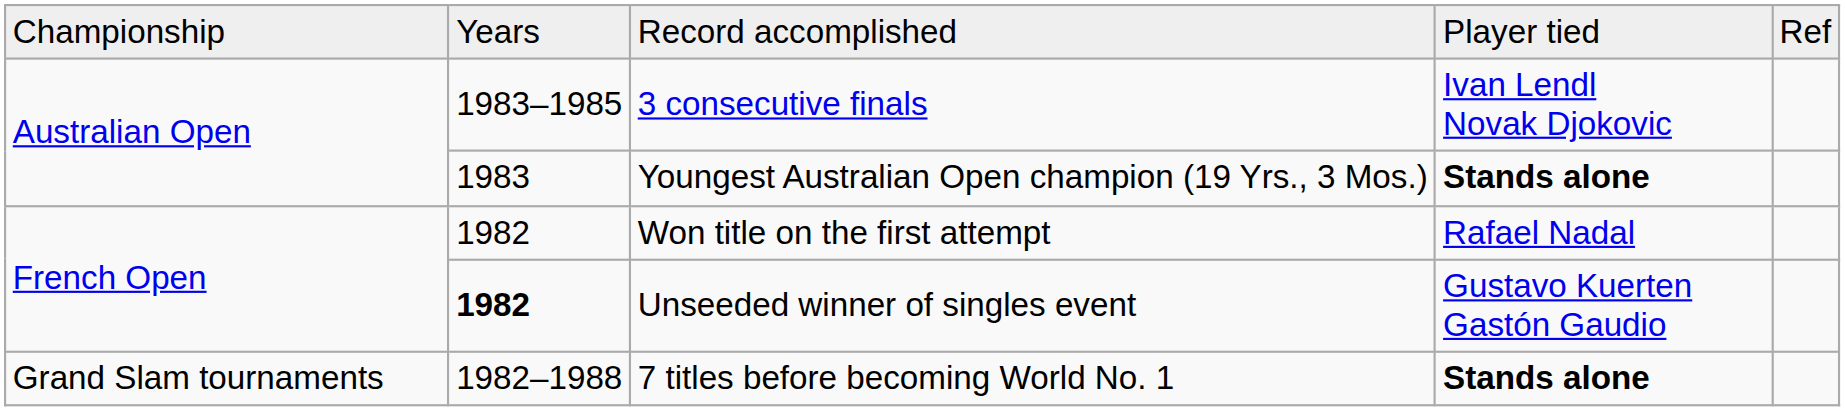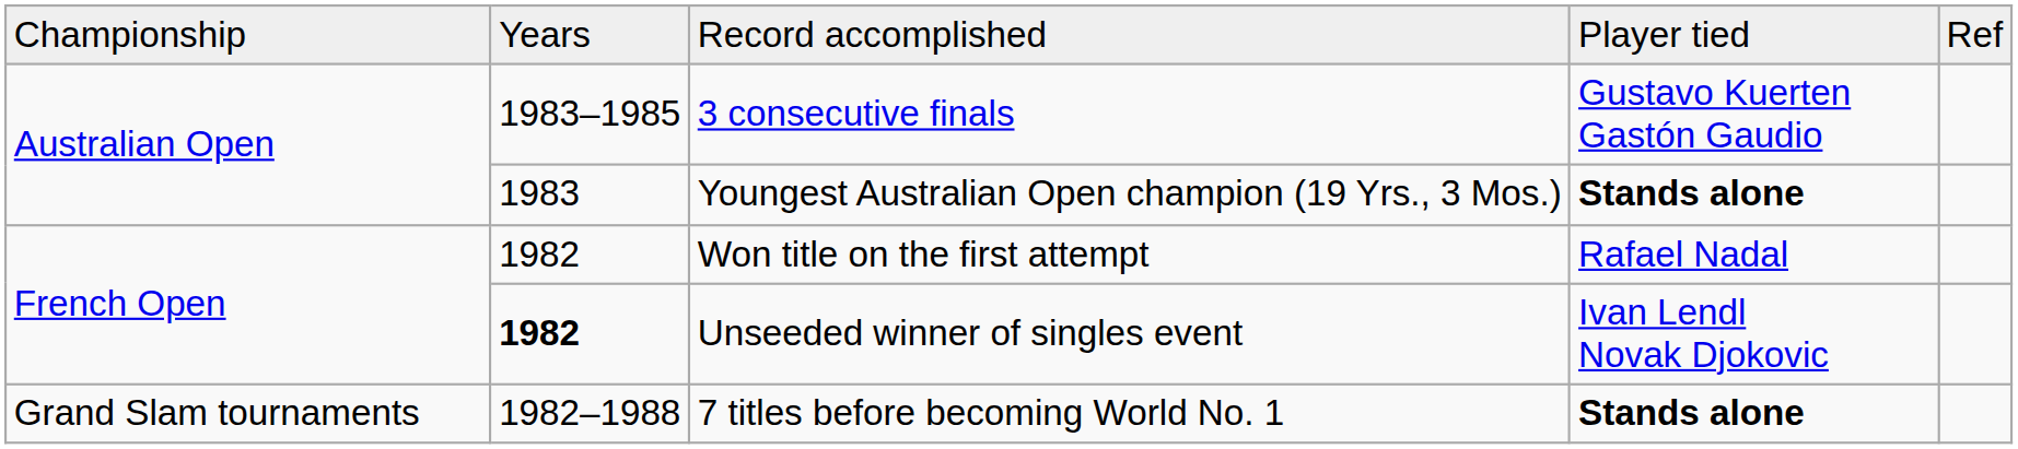 <table class=wikitable style=font-size:97%>
 <tr bgcolor="#efefef">
 <td width=200>Championship</td>
 <td>Years</td>
 <td>Record accomplished</td>
 <td width=150>Player tied</td>
 <td>Ref</td>
 </tr>
 <tr>
 <td rowspan="2"><a href='#'>Australian Open</a></td>
 <td>1983–1985</td>
 <td><a href='#'>3 consecutive finals</a></td>
-<td><a href='#'>Ivan Lendl</a><br><a href='#'>Novak Djokovic</a></td>
+<td><a href='#'>Gustavo Kuerten</a><br><a href='#'>Gastón Gaudio</a></td>
 <td></td>
 </tr>
 <tr>
 <td>1983</td>
 <td>Youngest Australian Open champion (19 Yrs., 3 Mos.)</td>
 <td><strong>Stands alone</strong></td>
 <td></td>
 </tr>
 <tr>
 <td rowspan="2"><a href='#'>French Open</a></td>
 <td>1982</td>
 <td>Won title on the first attempt</td>
 <td><a href='#'>Rafael Nadal</a></td>
 <td></td>
 </tr>
 <tr>
 <td><strong>1982</strong></td>
 <td>Unseeded winner of singles event</td>
-<td><a href='#'>Gustavo Kuerten</a><br><a href='#'>Gastón Gaudio</a></td>
+<td><a href='#'>Ivan Lendl</a><br><a href='#'>Novak Djokovic</a></td>
 <td></td>
 </tr>
 <tr>
 <td rowspan="2">Grand Slam tournaments</td>
 <td>1982–1988</td>
 <td>7 titles before becoming World No. 1</td>
 <td><strong>Stands alone</strong></td>
 <td></td>
 </tr>
 </table>
